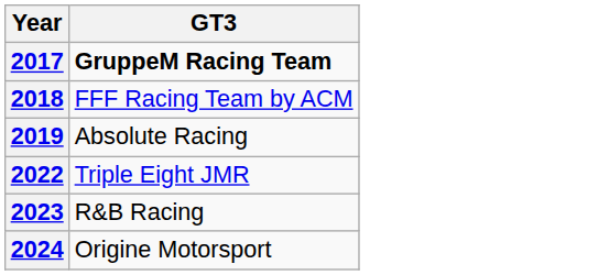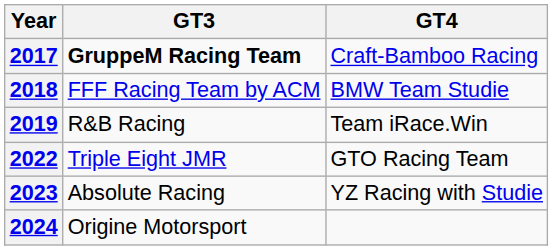 <table class="wikitable">
 <tr>
 <th>Year</th>
 <th>GT3</th>
+<th>GT4</th>
 </tr>
 <tr>
 <th><a href='#'>2017</a></th>
 <td><strong> GruppeM Racing Team</strong></td>
+<td> <a href='#'>Craft-Bamboo Racing</a></td>
 </tr>
 <tr>
 <th><a href='#'>2018</a></th>
 <td> <a href='#'>FFF Racing Team by ACM</a></td>
+<td> <a href='#'>BMW Team Studie</a></td>
 </tr>
 <tr>
 <th><a href='#'>2019</a></th>
-<td> Absolute Racing</td>
+<td> R&B Racing</td>
+<td> Team iRace.Win</td>
 </tr>
 <tr>
 <th><a href='#'>2022</a></th>
 <td> <a href='#'>Triple Eight JMR</a></td>
+<td> GTO Racing Team</td>
 </tr>
 <tr>
 <th><a href='#'>2023</a></th>
-<td> R&B Racing</td>
+<td> Absolute Racing</td>
+<td> YZ Racing with <a href='#'>Studie</a></td>
 </tr>
 <tr>
 <th><a href='#'>2024</a></th>
 <td> Origine Motorsport</td>
+<td></td>
 </tr>
 </table>
